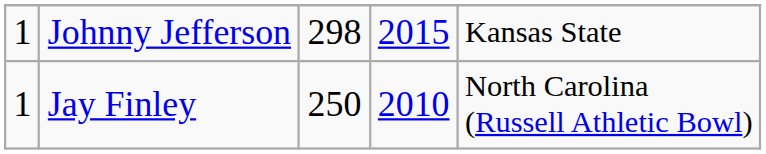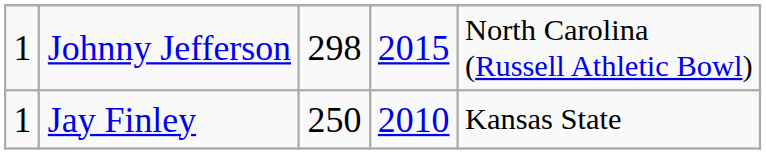 <table class="wikitable">
 <tr>
 </tr>
 <tr>
 <td>1</td>
 <td><a href='#'>Johnny Jefferson</a></td>
 <td>298</td>
 <td><a href='#'>2015</a></td>
-<td style="font-size:85%;">Kansas State</td>
+<td style="font-size:85%;">North Carolina <br>(<a href='#'>Russell Athletic Bowl</a>)<br></td>
 </tr>
 <tr>
 <td>1</td>
 <td><a href='#'>Jay Finley</a></td>
 <td>250</td>
 <td><a href='#'>2010</a></td>
-<td style="font-size:85%;">North Carolina <br>(<a href='#'>Russell Athletic Bowl</a>)<br></td>
+<td style="font-size:85%;">Kansas State</td>
 </tr>
 </table>
